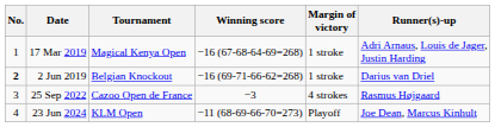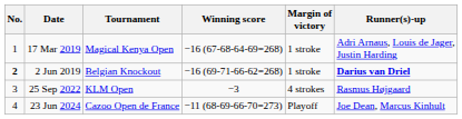 <table class="wikitable" style="font-size:95%;">
 <tr>
 <th>No.</th>
 <th>Date</th>
 <th>Tournament</th>
 <th>Winning score</th>
 <th>Margin of<br>victory</th>
 <th>Runner(s)-up</th>
 </tr>
 <tr>
 <td align=center>1</td>
 <td align=right>17 Mar <a href='#'>2019</a></td>
 <td><a href='#'>Magical Kenya Open</a></td>
 <td>−16 (67-68-64-69=268)</td>
 <td>1 stroke</td>
 <td> <a href='#'>Adri Arnaus</a>,  <a href='#'>Louis de Jager</a>,<br> <a href='#'>Justin Harding</a></td>
 </tr>
 <tr>
 <td align=center><strong>2</strong></td>
 <td align=right>2 Jun 2019</td>
 <td><a href='#'>Belgian Knockout</a></td>
 <td>−16 (69-71-66-62=268)</td>
 <td>1 stroke</td>
-<td> <a href='#'>Darius van Driel</a></td>
+<td><strong> <a href='#'>Darius van Driel</a></strong></td>
 </tr>
 <tr>
 <td align=center>3</td>
 <td align=right>25 Sep <a href='#'>2022</a></td>
-<td><a href='#'>Cazoo Open de France</a></td>
+<td><a href='#'>KLM Open</a></td>
 <td align=center>−3</td>
 <td>4 strokes</td>
 <td> <a href='#'>Rasmus Højgaard</a></td>
 </tr>
 <tr>
 <td align=center>4</td>
 <td align=right>23 Jun <a href='#'>2024</a></td>
-<td><a href='#'>KLM Open</a></td>
+<td><a href='#'>Cazoo Open de France</a></td>
 <td>−11 (68-69-66-70=273)</td>
 <td>Playoff</td>
 <td> <a href='#'>Joe Dean</a>,  <a href='#'>Marcus Kinhult</a></td>
 </tr>
 </table>
